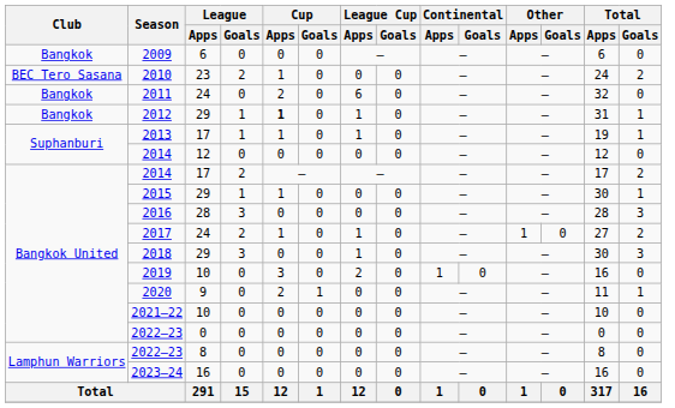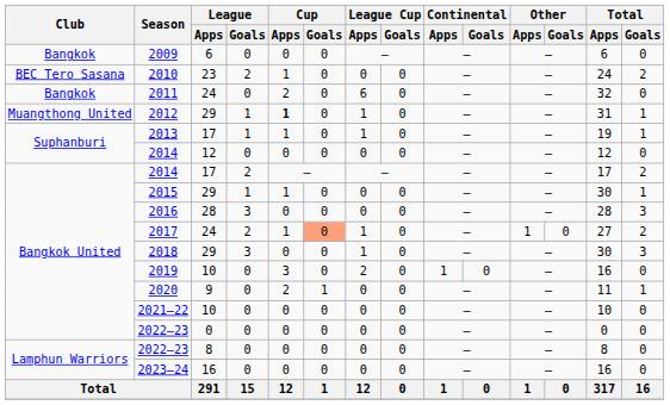 <table class="wikitable" style="text-align:center">
 <tr>
 <th rowspan="2">Club</th>
 <th rowspan="2">Season</th>
 <th colspan="2">League</th>
 <th colspan="2">Cup</th>
 <th colspan="2">League Cup</th>
 <th colspan="2">Continental</th>
 <th colspan="2">Other</th>
 <th colspan="2">Total</th>
 </tr>
 <tr>
 <th>Apps</th>
 <th>Goals</th>
 <th>Apps</th>
 <th>Goals</th>
 <th>Apps</th>
 <th>Goals</th>
 <th>Apps</th>
 <th>Goals</th>
 <th>Apps</th>
 <th>Goals</th>
 <th>Apps</th>
 <th>Goals</th>
 </tr>
 <tr>
 <td><a href='#'>Bangkok</a></td>
 <td><a href='#'>2009</a></td>
 <td>6</td>
 <td>0</td>
 <td>0</td>
 <td>0</td>
 <td colspan="2">—</td>
 <td colspan="2">—</td>
 <td colspan="2">—</td>
 <td>6</td>
 <td>0</td>
 </tr>
 <tr>
 <td><a href='#'>BEC Tero Sasana</a></td>
 <td><a href='#'>2010</a></td>
 <td>23</td>
 <td>2</td>
 <td>1</td>
 <td>0</td>
 <td>0</td>
 <td>0</td>
 <td colspan="2">—</td>
 <td colspan="2">—</td>
 <td>24</td>
 <td>2</td>
 </tr>
 <tr>
 <td><a href='#'>Bangkok</a></td>
 <td><a href='#'>2011</a></td>
 <td>24</td>
 <td>0</td>
 <td>2</td>
 <td>0</td>
 <td>6</td>
 <td>0</td>
 <td colspan="2">—</td>
 <td colspan="2">—</td>
 <td>32</td>
 <td>0</td>
 </tr>
 <tr>
-<td><a href='#'>Bangkok</a></td>
+<td><a href='#'>Muangthong United</a></td>
 <td><a href='#'>2012</a></td>
 <td>29</td>
 <td>1</td>
 <td><strong>1</strong></td>
 <td>0</td>
 <td>1</td>
 <td>0</td>
 <td colspan="2">—</td>
 <td colspan="2">—</td>
 <td>31</td>
 <td>1</td>
 </tr>
 <tr>
 <td rowspan="2"><a href='#'>Suphanburi</a></td>
 <td><a href='#'>2013</a></td>
 <td>17</td>
 <td>1</td>
 <td>1</td>
 <td>0</td>
 <td>1</td>
 <td>0</td>
 <td colspan="2">—</td>
 <td colspan="2">—</td>
 <td>19</td>
 <td>1</td>
 </tr>
 <tr>
 <td><a href='#'>2014</a></td>
 <td>12</td>
 <td>0</td>
 <td>0</td>
 <td>0</td>
 <td>0</td>
 <td>0</td>
 <td colspan="2">—</td>
 <td colspan="2">—</td>
 <td>12</td>
 <td>0</td>
 </tr>
 <tr>
 <td rowspan="9"><a href='#'>Bangkok United</a></td>
 <td><a href='#'>2014</a></td>
 <td>17</td>
 <td>2</td>
 <td colspan="2">—</td>
 <td colspan="2">—</td>
 <td colspan="2">—</td>
 <td colspan="2">—</td>
 <td>17</td>
 <td>2</td>
 </tr>
 <tr>
 <td><a href='#'>2015</a></td>
 <td>29</td>
 <td>1</td>
 <td>1</td>
 <td>0</td>
 <td>0</td>
 <td>0</td>
 <td colspan="2">—</td>
 <td colspan="2">—</td>
 <td>30</td>
 <td>1</td>
 </tr>
 <tr>
 <td><a href='#'>2016</a></td>
 <td>28</td>
 <td>3</td>
 <td>0</td>
 <td>0</td>
 <td>0</td>
 <td>0</td>
 <td colspan="2">—</td>
 <td colspan="2">—</td>
 <td>28</td>
 <td>3</td>
 </tr>
 <tr>
 <td><a href='#'>2017</a></td>
 <td>24</td>
 <td>2</td>
 <td>1</td>
-<td>0</td>
+<td style="background: lightsalmon;">0</td>
 <td>1</td>
 <td>0</td>
 <td colspan="2">—</td>
 <td>1</td>
 <td>0</td>
 <td>27</td>
 <td>2</td>
 </tr>
 <tr>
 <td><a href='#'>2018</a></td>
 <td>29</td>
 <td>3</td>
 <td>0</td>
 <td>0</td>
 <td>1</td>
 <td>0</td>
 <td colspan="2">—</td>
 <td colspan="2">—</td>
 <td>30</td>
 <td>3</td>
 </tr>
 <tr>
 <td><a href='#'>2019</a></td>
 <td>10</td>
 <td>0</td>
 <td>3</td>
 <td>0</td>
 <td>2</td>
 <td>0</td>
 <td>1</td>
 <td>0</td>
 <td colspan="2">—</td>
 <td>16</td>
 <td>0</td>
 </tr>
 <tr>
 <td><a href='#'>2020</a></td>
 <td>9</td>
 <td>0</td>
 <td>2</td>
 <td>1</td>
 <td>0</td>
 <td>0</td>
 <td colspan="2">—</td>
 <td colspan="2">—</td>
 <td>11</td>
 <td>1</td>
 </tr>
 <tr>
 <td><a href='#'>2021–22</a></td>
 <td>10</td>
 <td>0</td>
 <td>0</td>
 <td>0</td>
 <td>0</td>
 <td>0</td>
 <td colspan="2">—</td>
 <td colspan="2">—</td>
 <td>10</td>
 <td>0</td>
 </tr>
 <tr>
 <td><a href='#'>2022–23</a></td>
 <td>0</td>
 <td>0</td>
 <td>0</td>
 <td>0</td>
 <td>0</td>
 <td>0</td>
 <td colspan="2">—</td>
 <td colspan="2">—</td>
 <td>0</td>
 <td>0</td>
 </tr>
 <tr>
 <td rowspan="2"><a href='#'>Lamphun Warriors</a></td>
 <td><a href='#'>2022–23</a></td>
 <td>8</td>
 <td>0</td>
 <td>0</td>
 <td>0</td>
 <td>0</td>
 <td>0</td>
 <td colspan="2">—</td>
 <td colspan="2">—</td>
 <td>8</td>
 <td>0</td>
 </tr>
 <tr>
 <td><a href='#'>2023–24</a></td>
 <td>16</td>
 <td>0</td>
 <td>0</td>
 <td>0</td>
 <td>0</td>
 <td>0</td>
 <td colspan="2">—</td>
 <td colspan="2">—</td>
 <td>16</td>
 <td>0</td>
 </tr>
 <tr>
 <th colspan="2">Total</th>
 <th>291</th>
 <th>15</th>
 <th>12</th>
 <th>1</th>
 <th>12</th>
 <th>0</th>
 <th>1</th>
 <th>0</th>
 <th>1</th>
 <th>0</th>
 <th>317</th>
 <th>16</th>
 </tr>
 <tr>
 </tr>
 </table>
